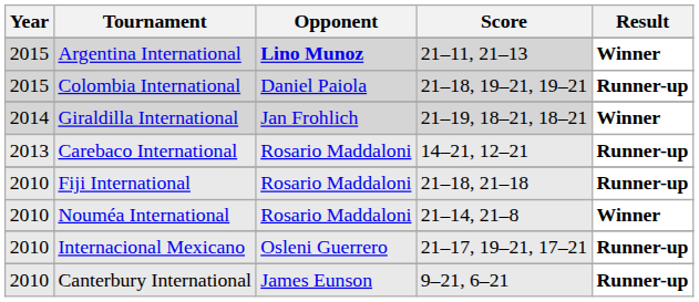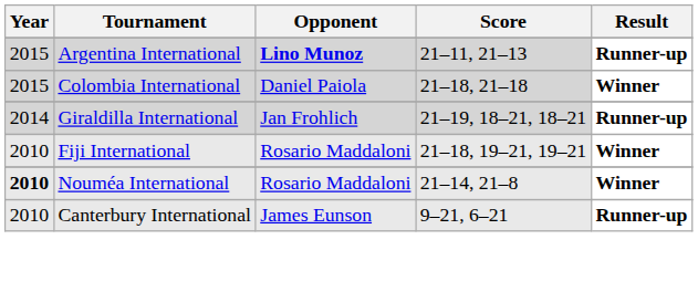 <table class="sortable wikitable" style="font-size: 90%;">
 <tr>
 <th>Year</th>
 <th>Tournament</th>
 <th>Opponent</th>
 <th>Score</th>
 <th>Result</th>
 </tr>
 <tr>
 </tr>
 <tr style="background:#D5D5D5">
 <td align="center">2015</td>
 <td align="left"><a href='#'>Argentina International</a></td>
 <td align="left"><strong> <a href='#'>Lino Munoz</a></strong></td>
 <td align="left">21–11, 21–13</td>
-<td style="text-align:left; background:white"> <strong>Winner</strong></td>
+<td style="text-align:left; background:white"> <strong>Runner-up</strong></td>
 </tr>
 <tr>
 </tr>
 <tr style="background:#D5D5D5">
 <td align="center">2015</td>
 <td align="left"><a href='#'>Colombia International</a></td>
 <td align="left"> <a href='#'>Daniel Paiola</a></td>
-<td align="left">21–18, 19–21, 19–21</td>
-<td style="text-align:left; background:white"> <strong>Runner-up</strong></td>
+<td align="left">21–18, 21–18</td>
+<td style="text-align:left; background:white"> <strong>Winner</strong></td>
 </tr>
 <tr>
 </tr>
 <tr style="background:#D5D5D5">
 <td align="center">2014</td>
 <td align="left"><a href='#'>Giraldilla International</a></td>
 <td align="left"> <a href='#'>Jan Frohlich</a></td>
 <td align="left">21–19, 18–21, 18–21</td>
-<td style="text-align:left; background:white"> <strong>Winner</strong></td>
+<td style="text-align:left; background:white"> <strong>Runner-up</strong></td>
 </tr>
 <tr>
-</tr>
-<tr style="background:#E9E9E9">
-<td align="center">2013</td>
-<td align="left"><a href='#'>Carebaco International</a></td>
-<td align="left"> <a href='#'>Rosario Maddaloni</a></td>
-<td align="left">14–21, 12–21</td>
-<td style="text-align:left; background:white"> <strong>Runner-up</strong></td>
 </tr>
 <tr>
 </tr>
 <tr style="background:#E9E9E9">
 <td align="center">2010</td>
 <td align="left"><a href='#'>Fiji International</a></td>
 <td align="left"> <a href='#'>Rosario Maddaloni</a></td>
-<td align="left">21–18, 21–18</td>
-<td style="text-align:left; background:white"> <strong>Runner-up</strong></td>
+<td align="left">21–18, 19–21, 19–21</td>
+<td style="text-align:left; background:white"> <strong>Winner</strong></td>
 </tr>
 <tr>
 </tr>
 <tr style="background:#E9E9E9">
-<td align="center">2010</td>
+<td align="center"><strong>2010</strong></td>
 <td align="left"><a href='#'>Nouméa International</a></td>
 <td align="left"> <a href='#'>Rosario Maddaloni</a></td>
 <td align="left">21–14, 21–8</td>
 <td style="text-align:left; background:white"> <strong>Winner</strong></td>
 </tr>
 <tr>
-</tr>
-<tr style="background:#E9E9E9">
-<td align="center">2010</td>
-<td align="left"><a href='#'>Internacional Mexicano</a></td>
-<td align="left"> <a href='#'>Osleni Guerrero</a></td>
-<td align="left">21–17, 19–21, 17–21</td>
-<td style="text-align:left; background:white"> <strong>Runner-up</strong></td>
 </tr>
 <tr>
 </tr>
 <tr style="background:#E9E9E9">
 <td align="center">2010</td>
 <td align="left">Canterbury International</td>
 <td align="left"> <a href='#'>James Eunson</a></td>
 <td align="left">9–21, 6–21</td>
 <td style="text-align:left; background:white"> <strong>Runner-up</strong></td>
 </tr>
 </table>
